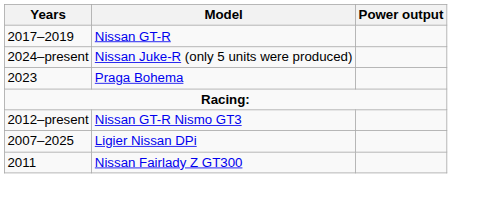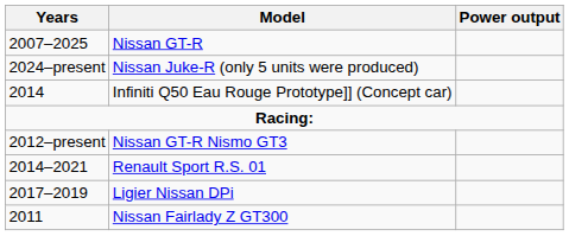 <table class="wikitable">
 <tr>
 <th>Years</th>
 <th>Model</th>
 <th>Power output</th>
 </tr>
 <tr>
-<td>2017–2019</td>
+<td>2007–2025</td>
 <td><a href='#'>Nissan GT-R</a></td>
 <td></td>
 </tr>
 <tr>
 <td>2024–present</td>
 <td><a href='#'>Nissan Juke-R</a> (only 5 units were produced)</td>
 <td></td>
 </tr>
 <tr>
-<td>2023</td>
-<td><a href='#'>Praga Bohema</a></td>
+<td>2014</td>
+<td [[Infiniti Q50#Q50 Eau Rouge (2014)>Infiniti Q50 Eau Rouge Prototype]] (Concept car)</td>
 <td></td>
 </tr>
 <tr>
 <td colspan=3 style="text-align: center;"><strong>Racing:</strong></td>
 </tr>
 <tr>
 <td>2012–present</td>
 <td><a href='#'>Nissan GT-R Nismo GT3</a></td>
 <td></td>
 </tr>
 <tr>
-<td>2007–2025</td>
+<td>2014–2021</td>
+<td><a href='#'>Renault Sport R.S. 01</a></td>
+<td></td>
+</tr>
+<tr>
+<td>2017–2019</td>
 <td><a href='#'>Ligier Nissan DPi</a></td>
 <td></td>
 </tr>
 <tr>
 <td>2011</td>
 <td><a href='#'>Nissan Fairlady Z GT300</a></td>
 <td></td>
 </tr>
 </table>
